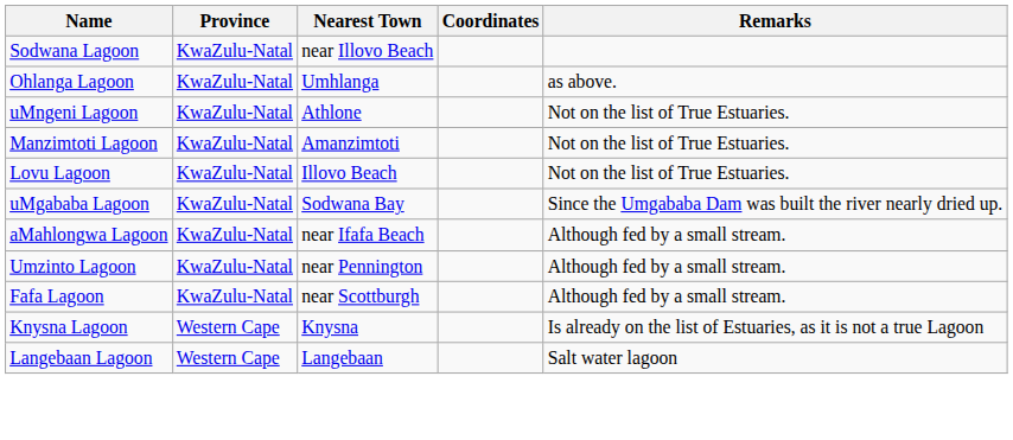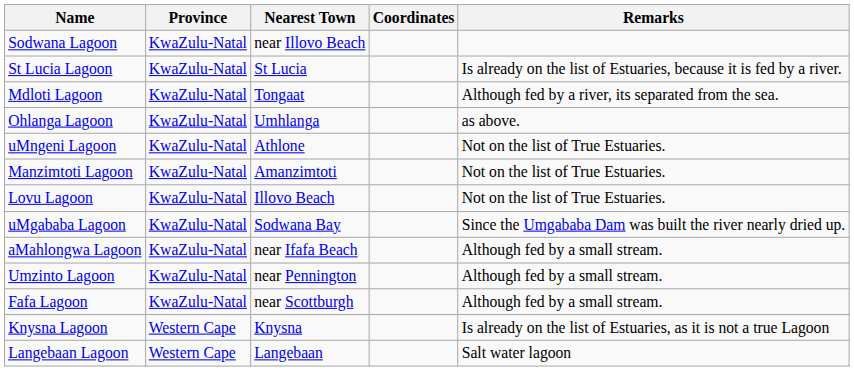 <table class="wikitable sortable" style="font-size: 95%;">
 <tr>
 <th>Name</th>
 <th>Province</th>
 <th>Nearest Town</th>
 <th>Coordinates</th>
 <th>Remarks</th>
 </tr>
 <tr>
 <td><a href='#'>Sodwana Lagoon</a></td>
 <td><a href='#'>KwaZulu-Natal</a></td>
 <td>near <a href='#'>Illovo Beach</a></td>
 <td></td>
 <td></td>
+</tr>
+<tr>
+<td><a href='#'>St Lucia Lagoon</a></td>
+<td><a href='#'>KwaZulu-Natal</a></td>
+<td><a href='#'>St Lucia</a></td>
+<td></td>
+<td>Is already on the list of Estuaries, because it is fed by a river.</td>
+</tr>
+<tr>
+<td><a href='#'>Mdloti Lagoon</a></td>
+<td><a href='#'>KwaZulu-Natal</a></td>
+<td><a href='#'>Tongaat</a></td>
+<td></td>
+<td>Although fed by a river, its separated from the sea.</td>
 </tr>
 <tr>
 <td><a href='#'>Ohlanga Lagoon</a></td>
 <td><a href='#'>KwaZulu-Natal</a></td>
 <td><a href='#'>Umhlanga</a></td>
 <td></td>
 <td>as above.</td>
 </tr>
 <tr>
 <td><a href='#'>uMngeni Lagoon</a></td>
 <td><a href='#'>KwaZulu-Natal</a></td>
 <td><a href='#'>Athlone</a></td>
 <td></td>
 <td>Not on the list of True Estuaries.</td>
 </tr>
 <tr>
 <td><a href='#'>Manzimtoti Lagoon</a></td>
 <td><a href='#'>KwaZulu-Natal</a></td>
 <td><a href='#'>Amanzimtoti</a></td>
 <td></td>
 <td>Not on the list of True Estuaries.</td>
 </tr>
 <tr>
 <td><a href='#'>Lovu Lagoon</a></td>
 <td><a href='#'>KwaZulu-Natal</a></td>
 <td><a href='#'>Illovo Beach</a></td>
 <td></td>
 <td>Not on the list of True Estuaries.</td>
 </tr>
 <tr>
 <td><a href='#'>uMgababa Lagoon</a></td>
 <td><a href='#'>KwaZulu-Natal</a></td>
 <td><a href='#'>Sodwana Bay</a></td>
 <td></td>
 <td>Since the <a href='#'>Umgababa Dam</a> was built the river nearly dried up.</td>
 </tr>
 <tr>
 <td><a href='#'>aMahlongwa Lagoon</a></td>
 <td><a href='#'>KwaZulu-Natal</a></td>
 <td>near <a href='#'>Ifafa Beach</a></td>
 <td></td>
 <td>Although fed by a small stream.</td>
 </tr>
 <tr>
 <td><a href='#'>Umzinto Lagoon</a></td>
 <td><a href='#'>KwaZulu-Natal</a></td>
 <td>near <a href='#'>Pennington</a></td>
 <td></td>
 <td>Although fed by a small stream.</td>
 </tr>
 <tr>
 <td><a href='#'>Fafa Lagoon</a></td>
 <td><a href='#'>KwaZulu-Natal</a></td>
 <td>near <a href='#'>Scottburgh</a></td>
 <td></td>
 <td>Although fed by a small stream.</td>
 </tr>
 <tr>
 <td><a href='#'>Knysna Lagoon</a></td>
 <td><a href='#'>Western Cape</a></td>
 <td><a href='#'>Knysna</a></td>
 <td></td>
 <td>Is already on the list of Estuaries, as it is not a true Lagoon</td>
 </tr>
 <tr>
 <td><a href='#'>Langebaan Lagoon</a></td>
 <td><a href='#'>Western Cape</a></td>
 <td><a href='#'>Langebaan</a></td>
 <td></td>
 <td>Salt water lagoon</td>
 </tr>
 </table>
